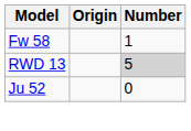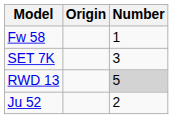 <table class="wikitable">
 <tr>
 <th>Model</th>
 <th>Origin</th>
 <th>Number</th>
 </tr>
 <tr>
 <td><a href='#'>Fw 58</a></td>
 <td></td>
 <td>1</td>
 </tr>
 <tr>
+<td><a href='#'>SET 7K</a></td>
+<td></td>
+<td>3</td>
+</tr>
+<tr>
 <td><a href='#'>RWD 13</a></td>
 <td></td>
 <td style="background: lightgrey;">5</td>
 </tr>
 <tr>
 <td><a href='#'>Ju 52</a></td>
 <td></td>
-<td>0</td>
+<td>2</td>
 </tr>
 </table>
